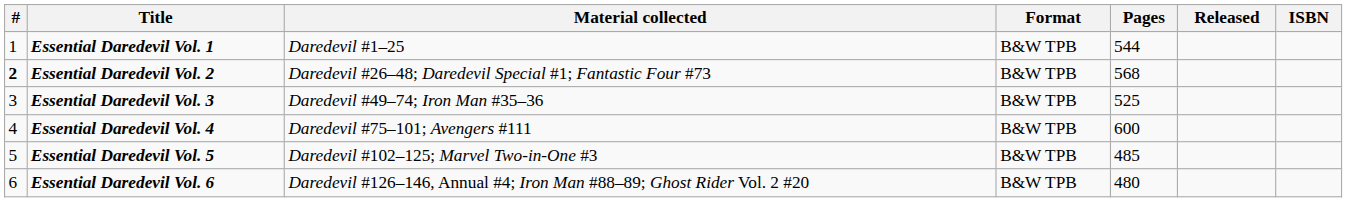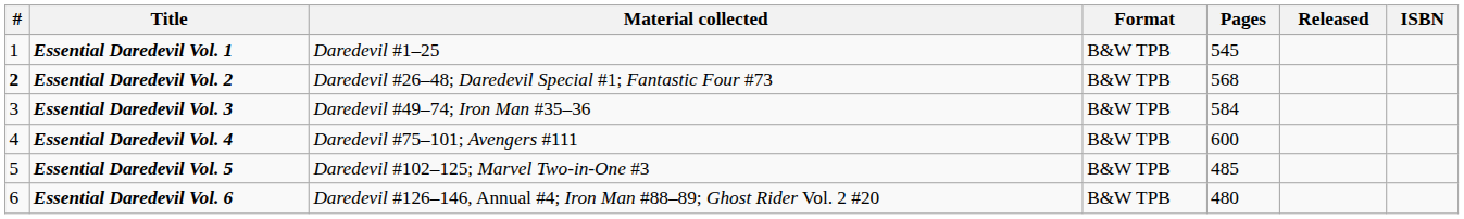 <table class="wikitable sortable" width=98%>
 <tr>
 <th>#</th>
 <th>Title</th>
 <th>Material collected</th>
 <th class="unsortable">Format</th>
 <th>Pages</th>
 <th>Released</th>
 <th class="unsortable">ISBN</th>
 </tr>
 <tr>
 <td>1</td>
 <td><strong><em>Essential Daredevil Vol. 1</em></strong></td>
 <td><em>Daredevil</em> #1–25</td>
 <td>B&W TPB</td>
-<td>544</td>
+<td>545</td>
 <td></td>
 <td></td>
 </tr>
 <tr>
 <td><strong>2</strong></td>
 <td><strong><em>Essential Daredevil Vol. 2</em></strong></td>
 <td><em>Daredevil</em> #26–48; <em>Daredevil Special</em> #1; <em>Fantastic Four</em> #73</td>
 <td>B&W TPB</td>
 <td>568</td>
 <td></td>
 <td></td>
 </tr>
 <tr>
 <td>3</td>
 <td><strong><em>Essential Daredevil Vol. 3</em></strong></td>
 <td><em>Daredevil</em> #49–74; <em>Iron Man</em> #35–36</td>
 <td>B&W TPB</td>
-<td>525</td>
+<td>584</td>
 <td></td>
 <td></td>
 </tr>
 <tr>
 <td>4</td>
 <td><strong><em>Essential Daredevil Vol. 4</em></strong></td>
 <td><em>Daredevil</em> #75–101; <em>Avengers</em> #111</td>
 <td>B&W TPB</td>
 <td>600</td>
 <td></td>
 <td></td>
 </tr>
 <tr>
 <td>5</td>
 <td><strong><em>Essential Daredevil Vol. 5</em></strong></td>
 <td><em>Daredevil</em> #102–125; <em>Marvel Two-in-One</em> #3</td>
 <td>B&W TPB</td>
 <td>485</td>
 <td></td>
 <td></td>
 </tr>
 <tr>
 <td>6</td>
 <td><strong><em>Essential Daredevil Vol. 6</em></strong></td>
 <td><em>Daredevil</em> #126–146, Annual #4; <em>Iron Man</em> #88–89; <em>Ghost Rider</em> Vol. 2 #20</td>
 <td>B&W TPB</td>
 <td>480</td>
 <td></td>
 <td></td>
 </tr>
 </table>
